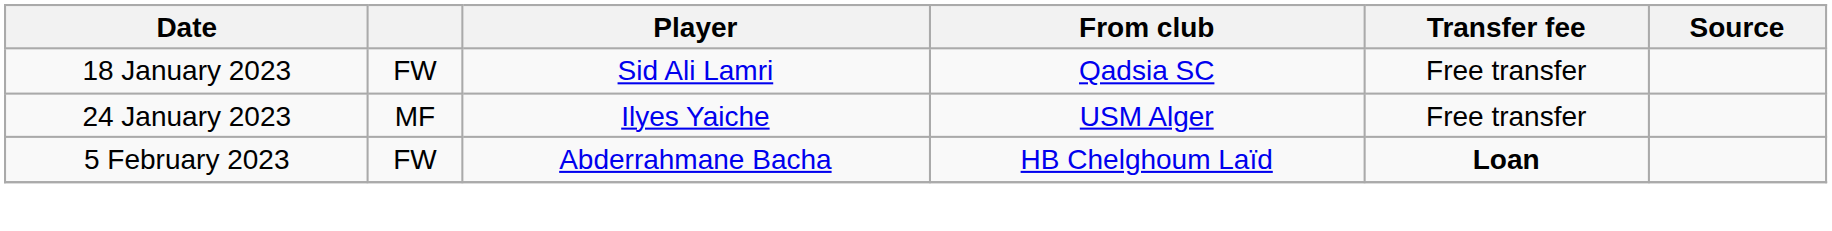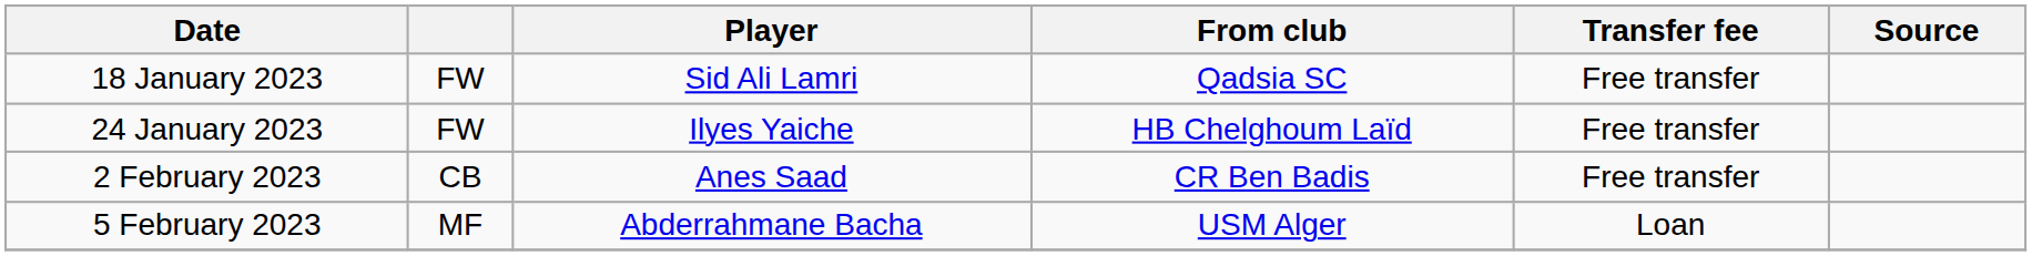 <table class="wikitable sortable" style="width:70%; text-align:center; font-size:85%; text-align:centre;">
 <tr>
 <th>Date</th>
 <th></th>
 <th>Player</th>
 <th>From club</th>
 <th>Transfer fee</th>
 <th>Source</th>
 </tr>
 <tr>
 <td>18 January 2023</td>
 <td>FW</td>
 <td> <a href='#'>Sid Ali Lamri</a></td>
 <td> <a href='#'>Qadsia SC</a></td>
 <td>Free transfer</td>
 <td></td>
 </tr>
 <tr>
 <td>24 January 2023</td>
-<td>MF</td>
+<td>FW</td>
 <td> <a href='#'>Ilyes Yaiche</a></td>
-<td><a href='#'>USM Alger</a></td>
+<td><a href='#'>HB Chelghoum Laïd</a></td>
+<td>Free transfer</td>
+<td></td>
+</tr>
+<tr>
+<td>2 February 2023</td>
+<td>CB</td>
+<td> <a href='#'>Anes Saad</a></td>
+<td><a href='#'>CR Ben Badis</a></td>
 <td>Free transfer</td>
 <td></td>
 </tr>
 <tr>
 <td>5 February 2023</td>
-<td>FW</td>
+<td>MF</td>
 <td> <a href='#'>Abderrahmane Bacha</a></td>
-<td><a href='#'>HB Chelghoum Laïd</a></td>
-<td><strong>Loan</strong></td>
+<td><a href='#'>USM Alger</a></td>
+<td>Loan</td>
 <td></td>
 </tr>
 <tr>
 </tr>
 </table>
